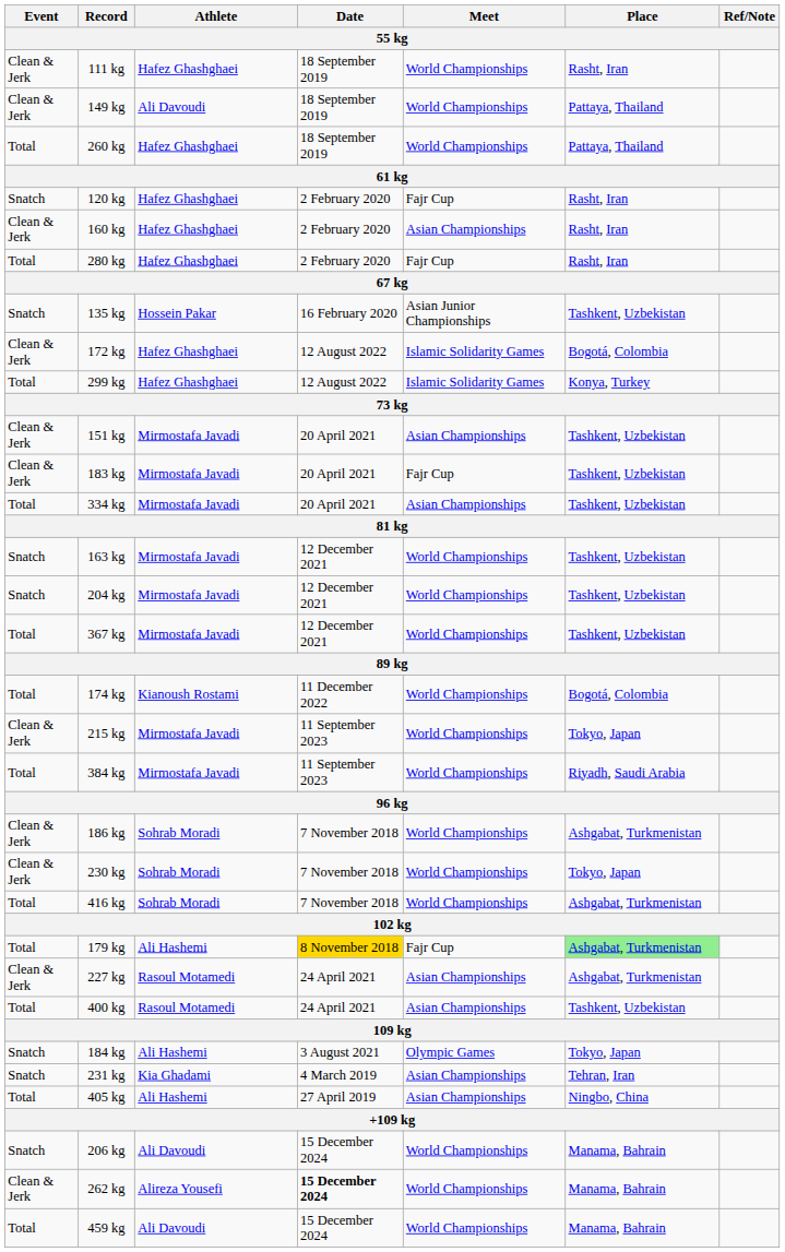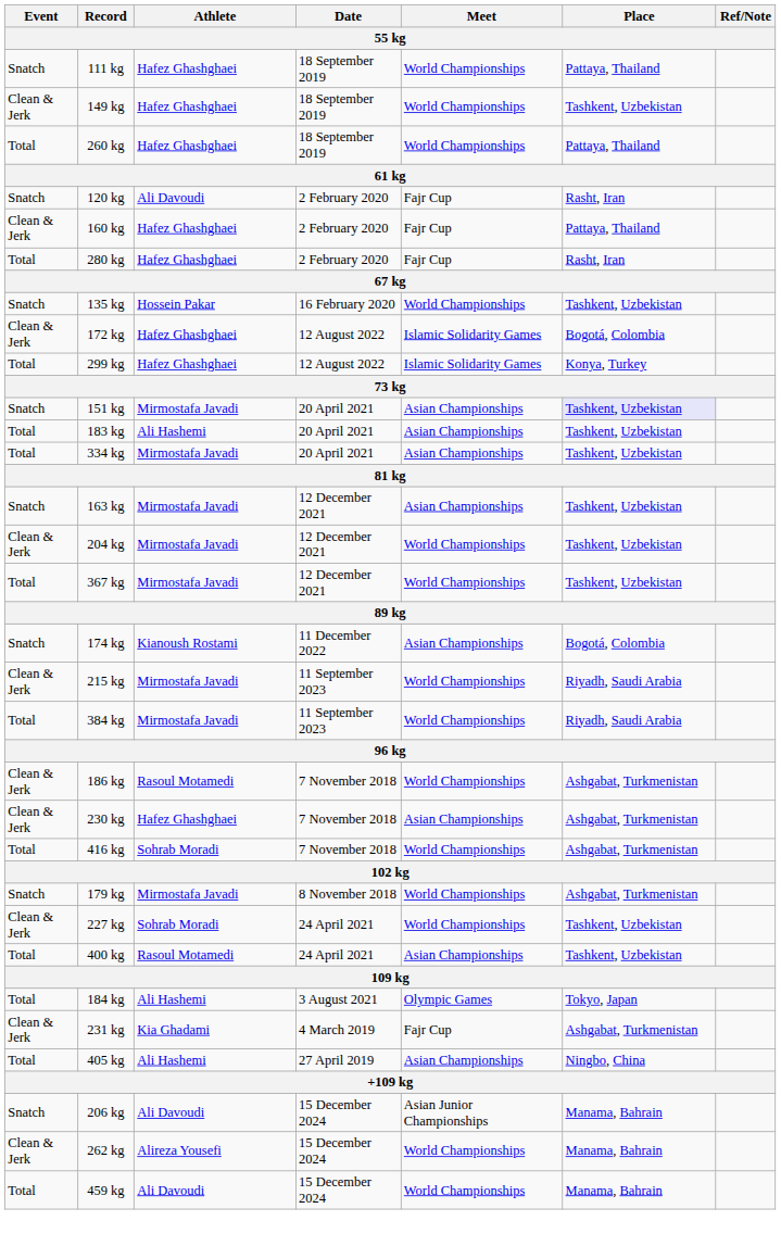 <table class="wikitable" style="font-size:95%; width: 98%;">
 <tr>
 <th width=9%>Event</th>
 <th width=7%>Record</th>
 <th width=20%>Athlete</th>
 <th width=13%>Date</th>
 <th width=20%>Meet</th>
 <th width=19%>Place</th>
 <th width=6%>Ref/Note</th>
 </tr>
 <tr bgcolor="#DDDDDD">
 <th colspan="7">55 kg</th>
 </tr>
 <tr>
-<td>Clean & Jerk</td>
+<td>Snatch</td>
 <td align="center">111 kg</td>
 <td><a href='#'>Hafez Ghashghaei</a></td>
 <td>18 September 2019</td>
 <td><a href='#'>World Championships</a></td>
-<td> <a href='#'>Rasht</a>, <a href='#'>Iran</a></td>
+<td> <a href='#'>Pattaya</a>, <a href='#'>Thailand</a></td>
 <td></td>
 </tr>
 <tr>
 <td>Clean & Jerk</td>
 <td align="center">149 kg</td>
-<td><a href='#'>Ali Davoudi</a></td>
+<td><a href='#'>Hafez Ghashghaei</a></td>
 <td>18 September 2019</td>
 <td><a href='#'>World Championships</a></td>
-<td> <a href='#'>Pattaya</a>, <a href='#'>Thailand</a></td>
+<td> <a href='#'>Tashkent</a>, <a href='#'>Uzbekistan</a></td>
 <td></td>
 </tr>
 <tr>
 <td>Total</td>
 <td align="center">260 kg</td>
 <td><a href='#'>Hafez Ghashghaei</a></td>
 <td>18 September 2019</td>
 <td><a href='#'>World Championships</a></td>
 <td> <a href='#'>Pattaya</a>, <a href='#'>Thailand</a></td>
 <td></td>
 </tr>
 <tr bgcolor="#DDDDDD">
 <th colspan="7">61 kg</th>
 </tr>
 <tr>
 <td>Snatch</td>
 <td align="center">120 kg</td>
-<td><a href='#'>Hafez Ghashghaei</a></td>
+<td><a href='#'>Ali Davoudi</a></td>
 <td>2 February 2020</td>
 <td>Fajr Cup</td>
 <td> <a href='#'>Rasht</a>, <a href='#'>Iran</a></td>
 <td></td>
 </tr>
 <tr>
 <td>Clean & Jerk</td>
 <td align="center">160 kg</td>
 <td><a href='#'>Hafez Ghashghaei</a></td>
 <td>2 February 2020</td>
-<td><a href='#'>Asian Championships</a></td>
-<td> <a href='#'>Rasht</a>, <a href='#'>Iran</a></td>
+<td>Fajr Cup</td>
+<td> <a href='#'>Pattaya</a>, <a href='#'>Thailand</a></td>
 <td></td>
 </tr>
 <tr>
 <td>Total</td>
 <td align="center">280 kg</td>
 <td><a href='#'>Hafez Ghashghaei</a></td>
 <td>2 February 2020</td>
 <td>Fajr Cup</td>
 <td> <a href='#'>Rasht</a>, <a href='#'>Iran</a></td>
 <td></td>
 </tr>
 <tr bgcolor="#DDDDDD">
 <th colspan="7">67 kg</th>
 </tr>
 <tr>
 <td>Snatch</td>
 <td align="center">135 kg</td>
 <td><a href='#'>Hossein Pakar</a></td>
 <td>16 February 2020</td>
-<td>Asian Junior Championships</td>
+<td><a href='#'>World Championships</a></td>
 <td> <a href='#'>Tashkent</a>, <a href='#'>Uzbekistan</a></td>
 <td></td>
 </tr>
 <tr>
 <td>Clean & Jerk</td>
 <td align="center">172 kg</td>
 <td><a href='#'>Hafez Ghashghaei</a></td>
 <td>12 August 2022</td>
 <td><a href='#'>Islamic Solidarity Games</a></td>
 <td> <a href='#'>Bogotá</a>, <a href='#'>Colombia</a></td>
 <td></td>
 </tr>
 <tr>
 <td>Total</td>
 <td align="center">299 kg</td>
 <td><a href='#'>Hafez Ghashghaei</a></td>
 <td>12 August 2022</td>
 <td><a href='#'>Islamic Solidarity Games</a></td>
 <td> <a href='#'>Konya</a>, <a href='#'>Turkey</a></td>
 <td></td>
 </tr>
 <tr bgcolor="#DDDDDD">
 <th colspan="7">73 kg</th>
 </tr>
 <tr>
-<td>Clean & Jerk</td>
+<td>Snatch</td>
 <td align="center">151 kg</td>
 <td><a href='#'>Mirmostafa Javadi</a></td>
 <td>20 April 2021</td>
 <td><a href='#'>Asian Championships</a></td>
-<td> <a href='#'>Tashkent</a>, <a href='#'>Uzbekistan</a></td>
+<td style="background: lavender;"> <a href='#'>Tashkent</a>, <a href='#'>Uzbekistan</a></td>
 <td></td>
 </tr>
 <tr>
-<td>Clean & Jerk</td>
+<td>Total</td>
 <td align="center">183 kg</td>
-<td><a href='#'>Mirmostafa Javadi</a></td>
+<td><a href='#'>Ali Hashemi</a></td>
 <td>20 April 2021</td>
-<td>Fajr Cup</td>
+<td><a href='#'>Asian Championships</a></td>
 <td> <a href='#'>Tashkent</a>, <a href='#'>Uzbekistan</a></td>
 <td></td>
 </tr>
 <tr>
 <td>Total</td>
 <td align="center">334 kg</td>
 <td><a href='#'>Mirmostafa Javadi</a></td>
 <td>20 April 2021</td>
 <td><a href='#'>Asian Championships</a></td>
 <td> <a href='#'>Tashkent</a>, <a href='#'>Uzbekistan</a></td>
 <td></td>
 </tr>
 <tr bgcolor="#DDDDDD">
 <th colspan="7">81 kg</th>
 </tr>
 <tr>
 <td>Snatch</td>
 <td align="center">163 kg</td>
 <td><a href='#'>Mirmostafa Javadi</a></td>
 <td>12 December 2021</td>
-<td><a href='#'>World Championships</a></td>
+<td><a href='#'>Asian Championships</a></td>
 <td> <a href='#'>Tashkent</a>, <a href='#'>Uzbekistan</a></td>
 <td></td>
 </tr>
 <tr>
-<td>Snatch</td>
+<td>Clean & Jerk</td>
 <td align="center">204 kg</td>
 <td><a href='#'>Mirmostafa Javadi</a></td>
 <td>12 December 2021</td>
 <td><a href='#'>World Championships</a></td>
 <td> <a href='#'>Tashkent</a>, <a href='#'>Uzbekistan</a></td>
 <td></td>
 </tr>
 <tr>
 <td>Total</td>
 <td align="center">367 kg</td>
 <td><a href='#'>Mirmostafa Javadi</a></td>
 <td>12 December 2021</td>
 <td><a href='#'>World Championships</a></td>
 <td> <a href='#'>Tashkent</a>, <a href='#'>Uzbekistan</a></td>
 <td></td>
 </tr>
 <tr bgcolor="#DDDDDD">
 <th colspan="7">89 kg</th>
 </tr>
 <tr>
-<td>Total</td>
+<td>Snatch</td>
 <td align="center">174 kg</td>
 <td><a href='#'>Kianoush Rostami</a></td>
 <td>11 December 2022</td>
-<td><a href='#'>World Championships</a></td>
+<td><a href='#'>Asian Championships</a></td>
 <td> <a href='#'>Bogotá</a>, <a href='#'>Colombia</a></td>
 <td></td>
 </tr>
 <tr>
 <td>Clean & Jerk</td>
 <td align="center">215 kg</td>
 <td><a href='#'>Mirmostafa Javadi</a></td>
 <td>11 September 2023</td>
 <td><a href='#'>World Championships</a></td>
-<td> <a href='#'>Tokyo</a>, <a href='#'>Japan</a></td>
+<td> <a href='#'>Riyadh</a>, <a href='#'>Saudi Arabia</a></td>
 <td></td>
 </tr>
 <tr>
 <td>Total</td>
 <td align="center">384 kg</td>
 <td><a href='#'>Mirmostafa Javadi</a></td>
 <td>11 September 2023</td>
 <td><a href='#'>World Championships</a></td>
 <td> <a href='#'>Riyadh</a>, <a href='#'>Saudi Arabia</a></td>
 <td></td>
 </tr>
 <tr bgcolor="#DDDDDD">
 <th colspan="7">96 kg</th>
 </tr>
 <tr>
 <td>Clean & Jerk</td>
 <td align="center">186 kg</td>
-<td><a href='#'>Sohrab Moradi</a></td>
+<td><a href='#'>Rasoul Motamedi</a></td>
 <td>7 November 2018</td>
 <td><a href='#'>World Championships</a></td>
 <td> <a href='#'>Ashgabat</a>, <a href='#'>Turkmenistan</a></td>
 <td></td>
 </tr>
 <tr>
 <td>Clean & Jerk</td>
 <td align="center">230 kg</td>
-<td><a href='#'>Sohrab Moradi</a></td>
+<td><a href='#'>Hafez Ghashghaei</a></td>
 <td>7 November 2018</td>
-<td><a href='#'>World Championships</a></td>
-<td> <a href='#'>Tokyo</a>, <a href='#'>Japan</a></td>
+<td><a href='#'>Asian Championships</a></td>
+<td> <a href='#'>Ashgabat</a>, <a href='#'>Turkmenistan</a></td>
 <td></td>
 </tr>
 <tr>
 <td>Total</td>
 <td align="center">416 kg</td>
 <td><a href='#'>Sohrab Moradi</a></td>
 <td>7 November 2018</td>
 <td><a href='#'>World Championships</a></td>
 <td> <a href='#'>Ashgabat</a>, <a href='#'>Turkmenistan</a></td>
 <td></td>
 </tr>
 <tr bgcolor="#DDDDDD">
 <th colspan="7">102 kg</th>
 </tr>
 <tr>
-<td>Total</td>
+<td>Snatch</td>
 <td align="center">179 kg</td>
-<td><a href='#'>Ali Hashemi</a></td>
-<td style="background: gold;">8 November 2018</td>
-<td>Fajr Cup</td>
-<td style="background: lightgreen;"> <a href='#'>Ashgabat</a>, <a href='#'>Turkmenistan</a></td>
+<td><a href='#'>Mirmostafa Javadi</a></td>
+<td>8 November 2018</td>
+<td><a href='#'>World Championships</a></td>
+<td> <a href='#'>Ashgabat</a>, <a href='#'>Turkmenistan</a></td>
 <td></td>
 </tr>
 <tr>
 <td>Clean & Jerk</td>
 <td align="center">227 kg</td>
-<td><a href='#'>Rasoul Motamedi</a></td>
+<td><a href='#'>Sohrab Moradi</a></td>
 <td>24 April 2021</td>
-<td><a href='#'>Asian Championships</a></td>
-<td> <a href='#'>Ashgabat</a>, <a href='#'>Turkmenistan</a></td>
+<td><a href='#'>World Championships</a></td>
+<td> <a href='#'>Tashkent</a>, <a href='#'>Uzbekistan</a></td>
 <td></td>
 </tr>
 <tr>
 <td>Total</td>
 <td align="center">400 kg</td>
 <td><a href='#'>Rasoul Motamedi</a></td>
 <td>24 April 2021</td>
 <td><a href='#'>Asian Championships</a></td>
 <td> <a href='#'>Tashkent</a>, <a href='#'>Uzbekistan</a></td>
 <td></td>
 </tr>
 <tr bgcolor="#DDDDDD">
 <th colspan="7">109 kg</th>
 </tr>
 <tr>
-<td>Snatch</td>
+<td>Total</td>
 <td align="center">184 kg</td>
 <td><a href='#'>Ali Hashemi</a></td>
 <td>3 August 2021</td>
 <td><a href='#'>Olympic Games</a></td>
 <td> <a href='#'>Tokyo</a>, <a href='#'>Japan</a></td>
 <td></td>
 </tr>
 <tr>
-<td>Snatch</td>
+<td>Clean & Jerk</td>
 <td align="center">231 kg</td>
 <td><a href='#'>Kia Ghadami</a></td>
 <td>4 March 2019</td>
-<td><a href='#'>Asian Championships</a></td>
-<td> <a href='#'>Tehran</a>, <a href='#'>Iran</a></td>
+<td>Fajr Cup</td>
+<td> <a href='#'>Ashgabat</a>, <a href='#'>Turkmenistan</a></td>
 <td></td>
 </tr>
 <tr>
 <td>Total</td>
 <td align="center">405 kg</td>
 <td><a href='#'>Ali Hashemi</a></td>
 <td>27 April 2019</td>
 <td><a href='#'>Asian Championships</a></td>
 <td> <a href='#'>Ningbo</a>, <a href='#'>China</a></td>
 <td></td>
 </tr>
 <tr bgcolor="#DDDDDD">
 <th colspan="7">+109 kg</th>
 </tr>
 <tr>
 <td>Snatch</td>
 <td align="center">206 kg</td>
 <td><a href='#'>Ali Davoudi</a></td>
 <td>15 December 2024</td>
-<td><a href='#'>World Championships</a></td>
+<td>Asian Junior Championships</td>
 <td> <a href='#'>Manama</a>, <a href='#'>Bahrain</a></td>
 <td></td>
 </tr>
 <tr>
 <td>Clean & Jerk</td>
 <td align="center">262 kg</td>
 <td><a href='#'>Alireza Yousefi</a></td>
-<td><strong>15 December 2024</strong></td>
+<td>15 December 2024</td>
 <td><a href='#'>World Championships</a></td>
 <td> <a href='#'>Manama</a>, <a href='#'>Bahrain</a></td>
 <td></td>
 </tr>
 <tr>
 <td>Total</td>
 <td align="center">459 kg</td>
 <td><a href='#'>Ali Davoudi</a></td>
 <td>15 December 2024</td>
 <td><a href='#'>World Championships</a></td>
 <td> <a href='#'>Manama</a>, <a href='#'>Bahrain</a></td>
 <td></td>
 </tr>
 </table>
